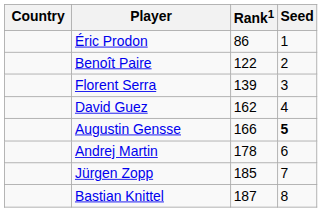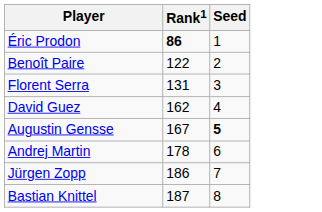 <table class="sortable wikitable">
 <tr>
-<th width="70">Country</th>
 <th width="175">Player</th>
 <th>Rank<sup>1</sup></th>
 <th>Seed</th>
 </tr>
 <tr>
-<td></td>
 <td><a href='#'>Éric Prodon</a></td>
-<td>86</td>
+<td><strong>86</strong></td>
 <td>1</td>
 </tr>
 <tr>
-<td></td>
 <td><a href='#'>Benoît Paire</a></td>
 <td>122</td>
 <td>2</td>
 </tr>
 <tr>
-<td></td>
 <td><a href='#'>Florent Serra</a></td>
-<td>139</td>
+<td>131</td>
 <td>3</td>
 </tr>
 <tr>
-<td></td>
 <td><a href='#'>David Guez</a></td>
 <td>162</td>
 <td>4</td>
 </tr>
 <tr>
-<td></td>
 <td><a href='#'>Augustin Gensse</a></td>
-<td>166</td>
+<td>167</td>
 <td><strong>5</strong></td>
 </tr>
 <tr>
-<td></td>
 <td><a href='#'>Andrej Martin</a></td>
 <td>178</td>
 <td>6</td>
 </tr>
 <tr>
-<td></td>
 <td><a href='#'>Jürgen Zopp</a></td>
-<td>185</td>
+<td>186</td>
 <td>7</td>
 </tr>
 <tr>
-<td></td>
 <td><a href='#'>Bastian Knittel</a></td>
 <td>187</td>
 <td>8</td>
 </tr>
 </table>
